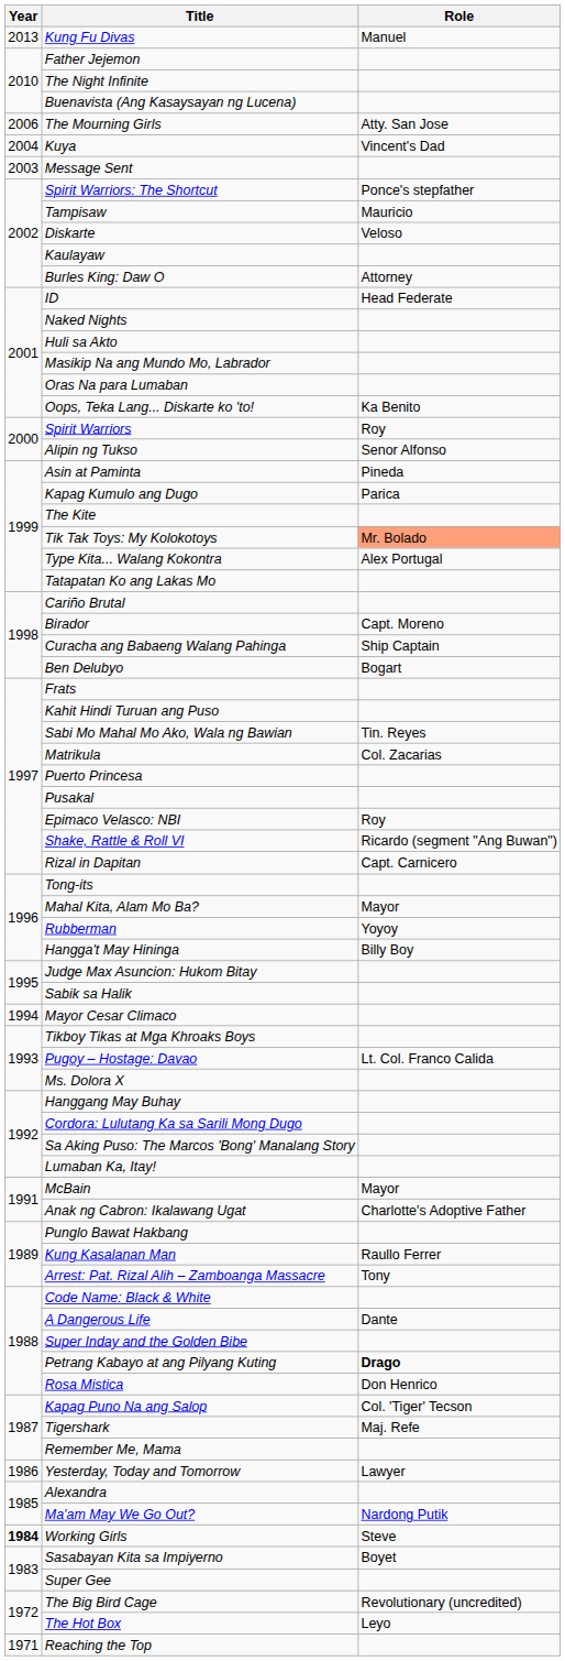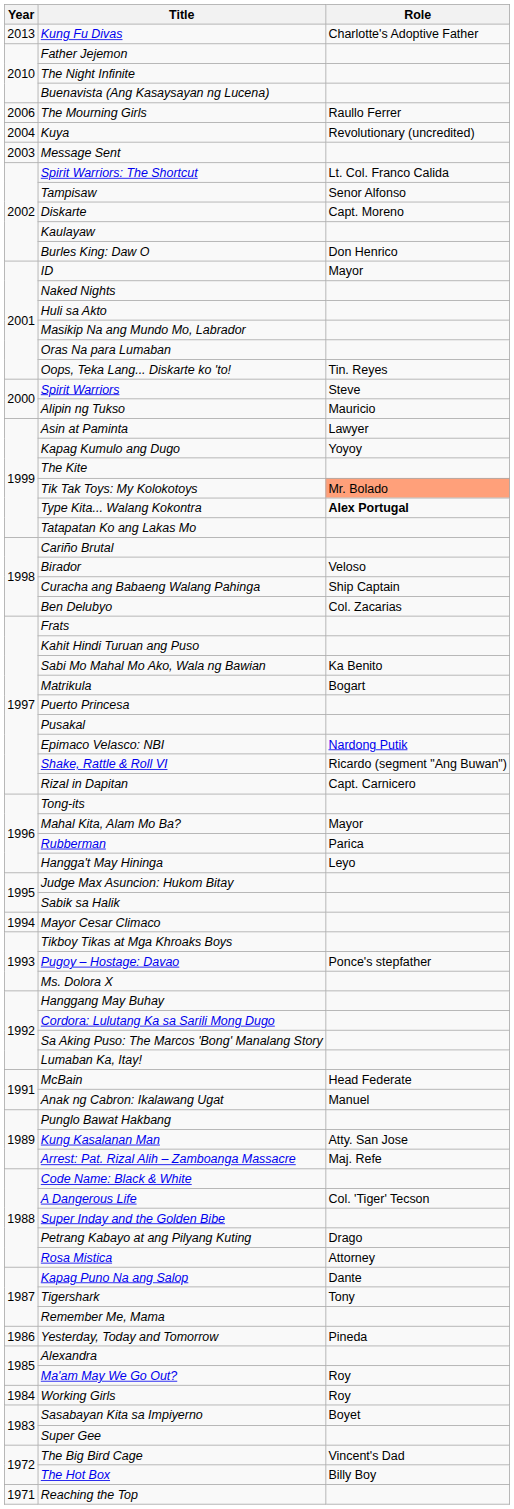 <table class="wikitable" style="font-size: 95%;">
 <tr>
 <th>Year</th>
 <th>Title</th>
 <th>Role</th>
 </tr>
 <tr>
 <td>2013</td>
 <td><em><a href='#'>Kung Fu Divas</a></em></td>
-<td>Manuel</td>
+<td>Charlotte's Adoptive Father</td>
 </tr>
 <tr>
 <td rowspan="3">2010</td>
 <td><em>Father Jejemon</em></td>
 <td></td>
 </tr>
 <tr>
 <td><em>The Night Infinite</em></td>
 <td></td>
 </tr>
 <tr>
 <td><em>Buenavista (Ang Kasaysayan ng Lucena)</em></td>
 <td></td>
 </tr>
 <tr>
 <td>2006</td>
 <td><em>The Mourning Girls</em></td>
-<td>Atty. San Jose</td>
+<td>Raullo Ferrer</td>
 </tr>
 <tr>
 <td>2004</td>
 <td><em>Kuya</em></td>
-<td>Vincent's Dad</td>
+<td>Revolutionary (uncredited)</td>
 </tr>
 <tr>
 <td>2003</td>
 <td><em>Message Sent</em></td>
 <td></td>
 </tr>
 <tr>
 <td rowspan="5">2002</td>
 <td><em><a href='#'>Spirit Warriors: The Shortcut</a></em></td>
-<td>Ponce's stepfather</td>
+<td>Lt. Col. Franco Calida</td>
 </tr>
 <tr>
 <td><em>Tampisaw</em></td>
-<td>Mauricio</td>
+<td>Senor Alfonso</td>
 </tr>
 <tr>
 <td><em>Diskarte</em></td>
-<td>Veloso</td>
+<td>Capt. Moreno</td>
 </tr>
 <tr>
 <td><em>Kaulayaw</em></td>
 <td></td>
 </tr>
 <tr>
 <td><em>Burles King: Daw O</em></td>
-<td>Attorney</td>
+<td>Don Henrico</td>
 </tr>
 <tr>
 <td rowspan="6">2001</td>
 <td><em>ID</em></td>
-<td>Head Federate</td>
+<td>Mayor</td>
 </tr>
 <tr>
 <td><em>Naked Nights</em></td>
 <td></td>
 </tr>
 <tr>
 <td><em>Huli sa Akto</em></td>
 <td></td>
 </tr>
 <tr>
 <td><em>Masikip Na ang Mundo Mo, Labrador</em></td>
 <td></td>
 </tr>
 <tr>
 <td><em>Oras Na para Lumaban</em></td>
 <td></td>
 </tr>
 <tr>
 <td><em>Oops, Teka Lang... Diskarte ko 'to!</em></td>
-<td>Ka Benito</td>
+<td>Tin. Reyes</td>
 </tr>
 <tr>
 <td rowspan="2">2000</td>
 <td><em><a href='#'>Spirit Warriors</a></em></td>
-<td>Roy</td>
+<td>Steve</td>
 </tr>
 <tr>
 <td><em>Alipin ng Tukso</em></td>
-<td>Senor Alfonso</td>
+<td>Mauricio</td>
 </tr>
 <tr>
 <td rowspan="6">1999</td>
 <td><em>Asin at Paminta</em></td>
-<td>Pineda</td>
+<td>Lawyer</td>
 </tr>
 <tr>
 <td><em>Kapag Kumulo ang Dugo</em></td>
-<td>Parica</td>
+<td>Yoyoy</td>
 </tr>
 <tr>
 <td><em>The Kite</em></td>
 <td></td>
 </tr>
 <tr>
 <td><em>Tik Tak Toys: My Kolokotoys</em></td>
 <td style="background: lightsalmon;">Mr. Bolado</td>
 </tr>
 <tr>
 <td><em>Type Kita... Walang Kokontra</em></td>
-<td>Alex Portugal</td>
+<td><strong>Alex Portugal</strong></td>
 </tr>
 <tr>
 <td><em>Tatapatan Ko ang Lakas Mo</em></td>
 <td></td>
 </tr>
 <tr>
 <td rowspan="4">1998</td>
 <td><em>Cariño Brutal</em></td>
 <td></td>
 </tr>
 <tr>
 <td><em>Birador</em></td>
-<td>Capt. Moreno</td>
+<td>Veloso</td>
 </tr>
 <tr>
 <td><em>Curacha ang Babaeng Walang Pahinga</em></td>
 <td>Ship Captain</td>
 </tr>
 <tr>
 <td><em>Ben Delubyo</em></td>
-<td>Bogart</td>
+<td>Col. Zacarias</td>
 </tr>
 <tr>
 <td rowspan="9">1997</td>
 <td><em>Frats</em></td>
 <td></td>
 </tr>
 <tr>
 <td><em>Kahit Hindi Turuan ang Puso</em></td>
 <td></td>
 </tr>
 <tr>
 <td><em>Sabi Mo Mahal Mo Ako, Wala ng Bawian</em></td>
-<td>Tin. Reyes</td>
+<td>Ka Benito</td>
 </tr>
 <tr>
 <td><em>Matrikula</em></td>
-<td>Col. Zacarias</td>
+<td>Bogart</td>
 </tr>
 <tr>
 <td><em>Puerto Princesa</em></td>
 <td></td>
 </tr>
 <tr>
 <td><em>Pusakal</em></td>
 <td></td>
 </tr>
 <tr>
 <td><em>Epimaco Velasco: NBI</em></td>
-<td>Roy</td>
+<td><a href='#'>Nardong Putik</a></td>
 </tr>
 <tr>
 <td><em><a href='#'>Shake, Rattle & Roll VI</a></em></td>
 <td>Ricardo (segment "Ang Buwan")</td>
 </tr>
 <tr>
 <td><em>Rizal in Dapitan</em></td>
 <td>Capt. Carnicero</td>
 </tr>
 <tr>
 <td rowspan="4">1996</td>
 <td><em>Tong-its</em></td>
 <td></td>
 </tr>
 <tr>
 <td><em>Mahal Kita, Alam Mo Ba?</em></td>
 <td>Mayor</td>
 </tr>
 <tr>
 <td><em><a href='#'>Rubberman</a></em></td>
-<td>Yoyoy</td>
+<td>Parica</td>
 </tr>
 <tr>
 <td><em>Hangga't May Hininga</em></td>
-<td>Billy Boy</td>
+<td>Leyo</td>
 </tr>
 <tr>
 <td rowspan="2">1995</td>
 <td><em>Judge Max Asuncion: Hukom Bitay</em></td>
 <td></td>
 </tr>
 <tr>
 <td><em>Sabik sa Halik</em></td>
 <td></td>
 </tr>
 <tr>
 <td>1994</td>
 <td><em>Mayor Cesar Climaco</em></td>
 <td></td>
 </tr>
 <tr>
 <td rowspan="3">1993</td>
 <td><em>Tikboy Tikas at Mga Khroaks Boys</em></td>
 <td></td>
 </tr>
 <tr>
 <td><em><a href='#'>Pugoy – Hostage: Davao</a></em></td>
-<td>Lt. Col. Franco Calida</td>
+<td>Ponce's stepfather</td>
 </tr>
 <tr>
 <td><em>Ms. Dolora X</em></td>
 <td></td>
 </tr>
 <tr>
 <td rowspan="4">1992</td>
 <td><em>Hanggang May Buhay</em></td>
 <td></td>
 </tr>
 <tr>
 <td><em><a href='#'>Cordora: Lulutang Ka sa Sarili Mong Dugo</a></em></td>
 <td></td>
 </tr>
 <tr>
 <td><em>Sa Aking Puso: The Marcos 'Bong' Manalang Story</em></td>
 <td></td>
 </tr>
 <tr>
 <td><em>Lumaban Ka, Itay!</em></td>
 <td></td>
 </tr>
 <tr>
 <td rowspan="2">1991</td>
 <td><em>McBain</em></td>
-<td>Mayor</td>
+<td>Head Federate</td>
 </tr>
 <tr>
 <td><em>Anak ng Cabron: Ikalawang Ugat</em></td>
-<td>Charlotte's Adoptive Father</td>
+<td>Manuel</td>
 </tr>
 <tr>
 <td rowspan="3">1989</td>
 <td><em>Punglo Bawat Hakbang</em></td>
 <td></td>
 </tr>
 <tr>
 <td><em><a href='#'>Kung Kasalanan Man</a></em></td>
-<td>Raullo Ferrer</td>
+<td>Atty. San Jose</td>
 </tr>
 <tr>
 <td><em><a href='#'>Arrest: Pat. Rizal Alih – Zamboanga Massacre</a></em></td>
-<td>Tony</td>
+<td>Maj. Refe</td>
 </tr>
 <tr>
 <td rowspan="5">1988</td>
 <td><em><a href='#'>Code Name: Black & White</a></em></td>
 <td></td>
 </tr>
 <tr>
 <td><em><a href='#'>A Dangerous Life</a></em></td>
-<td>Dante</td>
+<td>Col. 'Tiger' Tecson</td>
 </tr>
 <tr>
 <td><em><a href='#'>Super Inday and the Golden Bibe</a></em></td>
 <td></td>
 </tr>
 <tr>
 <td><em>Petrang Kabayo at ang Pilyang Kuting</em></td>
-<td><strong>Drago</strong></td>
+<td>Drago</td>
 </tr>
 <tr>
 <td><em><a href='#'>Rosa Mistica</a></em></td>
-<td>Don Henrico</td>
+<td>Attorney</td>
 </tr>
 <tr>
 <td rowspan="3">1987</td>
 <td><em><a href='#'>Kapag Puno Na ang Salop</a></em></td>
-<td>Col. 'Tiger' Tecson</td>
+<td>Dante</td>
 </tr>
 <tr>
 <td><em>Tigershark</em></td>
-<td>Maj. Refe</td>
+<td>Tony</td>
 </tr>
 <tr>
 <td><em>Remember Me, Mama</em></td>
 <td></td>
 </tr>
 <tr>
 <td>1986</td>
 <td><em>Yesterday, Today and Tomorrow</em></td>
-<td>Lawyer</td>
+<td>Pineda</td>
 </tr>
 <tr>
 <td rowspan="2">1985</td>
 <td><em>Alexandra</em></td>
 <td></td>
 </tr>
 <tr>
 <td><em><a href='#'>Ma'am May We Go Out?</a></em></td>
-<td><a href='#'>Nardong Putik</a></td>
+<td>Roy</td>
 </tr>
 <tr>
-<td><strong>1984</strong></td>
+<td>1984</td>
 <td><em>Working Girls</em></td>
-<td>Steve</td>
+<td>Roy</td>
 </tr>
 <tr>
 <td rowspan="2">1983</td>
 <td><em>Sasabayan Kita sa Impiyerno</em></td>
 <td>Boyet</td>
 </tr>
 <tr>
 <td><em>Super Gee</em></td>
 <td></td>
 </tr>
 <tr>
 <td rowspan="2">1972</td>
 <td><em>The Big Bird Cage</em></td>
-<td>Revolutionary (uncredited)</td>
+<td>Vincent's Dad</td>
 </tr>
 <tr>
 <td><em><a href='#'>The Hot Box</a></em></td>
-<td>Leyo</td>
+<td>Billy Boy</td>
 </tr>
 <tr>
 <td>1971</td>
 <td><em>Reaching the Top</em></td>
 <td></td>
 </tr>
 </table>
